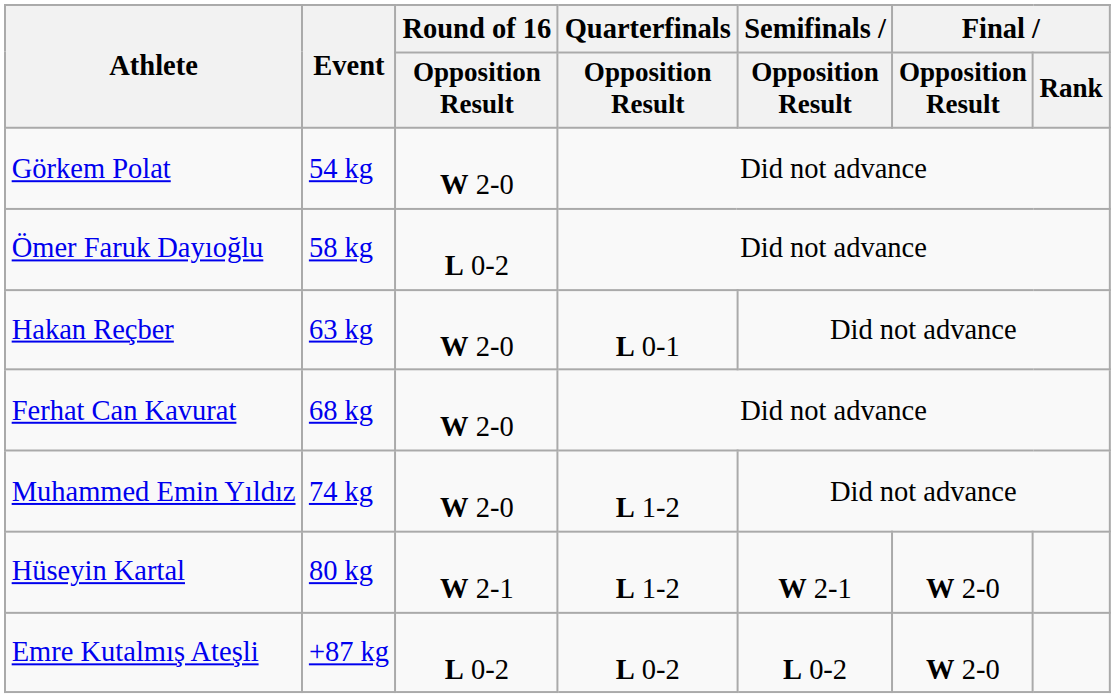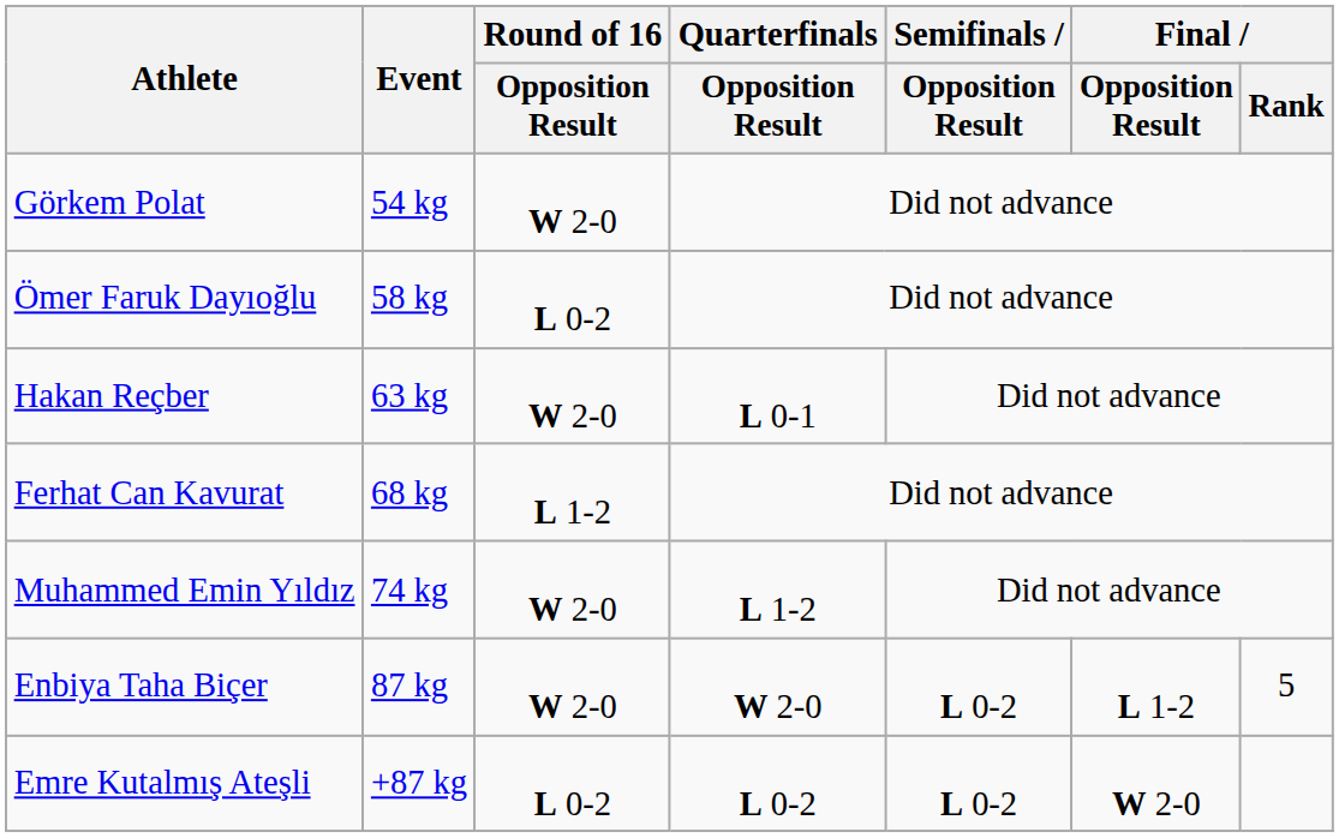 <table class=wikitable style=font-size:90%;text-align:center>
 <tr>
 <th rowspan=2>Athlete</th>
 <th rowspan=2>Event</th>
 <th>Round of 16</th>
 <th>Quarterfinals</th>
 <th>Semifinals / </th>
 <th colspan=2>Final / </th>
 </tr>
 <tr style=font-size:95%>
 <th>Opposition<br>Result</th>
 <th>Opposition<br>Result</th>
 <th>Opposition<br>Result</th>
 <th>Opposition<br>Result</th>
 <th>Rank</th>
 </tr>
 <tr>
 <td align=left><a href='#'>Görkem Polat</a></td>
 <td align=left><a href='#'>54 kg</a></td>
 <td><br><strong>W</strong> 2-0</td>
 <td colspan="4">Did not advance</td>
 </tr>
 <tr>
 <td align=left><a href='#'>Ömer Faruk Dayıoğlu</a></td>
 <td align=left><a href='#'>58 kg</a></td>
 <td><br><strong>L</strong> 0-2</td>
 <td colspan="4">Did not advance</td>
 </tr>
 <tr>
 <td align=left><a href='#'>Hakan Reçber</a></td>
 <td align=left><a href='#'>63 kg</a></td>
 <td><br><strong>W</strong> 2-0</td>
 <td><br><strong>L</strong> 0-1</td>
 <td colspan="3">Did not advance</td>
 </tr>
 <tr>
 <td align=left><a href='#'>Ferhat Can Kavurat</a></td>
 <td align=left><a href='#'>68 kg</a></td>
-<td><br><strong>W</strong> 2-0</td>
+<td><br><strong>L</strong> 1-2</td>
 <td colspan="4">Did not advance</td>
 </tr>
 <tr>
 <td align=left><a href='#'>Muhammed Emin Yıldız</a></td>
 <td align=left><a href='#'>74 kg</a></td>
 <td><br><strong>W</strong> 2-0</td>
 <td><br><strong>L</strong> 1-2</td>
 <td colspan="3">Did not advance</td>
 </tr>
 <tr>
-<td align=left><a href='#'>Hüseyin Kartal</a></td>
-<td align=left><a href='#'>80 kg</a></td>
-<td><br><strong>W</strong> 2-1</td>
+<td align=left><a href='#'>Enbiya Taha Biçer</a></td>
+<td align=left><a href='#'>87 kg</a></td>
+<td><br><strong>W</strong> 2-0</td>
+<td><br><strong>W</strong> 2-0</td>
+<td><br><strong>L</strong> 0-2</td>
 <td><br><strong>L</strong> 1-2</td>
-<td><br><strong>W</strong> 2-1</td>
-<td><br><strong>W</strong> 2-0</td>
-<td></td>
+<td>5</td>
 </tr>
 <tr>
 <td align=left><a href='#'>Emre Kutalmış Ateşli</a></td>
 <td align=left><a href='#'>+87 kg</a></td>
 <td><br><strong>L</strong> 0-2</td>
 <td><br><strong>L</strong> 0-2</td>
 <td><br><strong>L</strong> 0-2</td>
 <td><br><strong>W</strong> 2-0</td>
 <td></td>
 </tr>
 </table>
